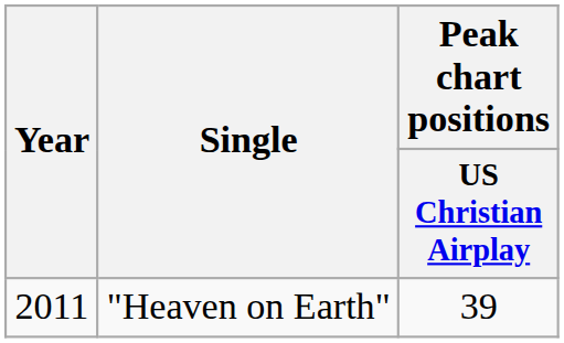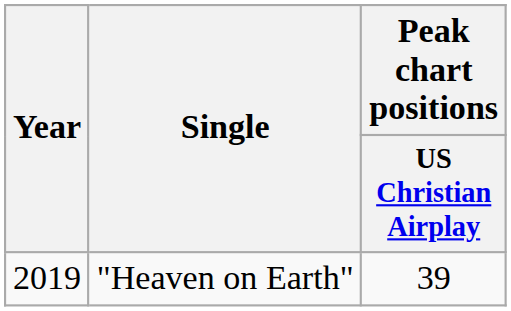 <table class="wikitable" style="text-align:center;">
 <tr>
 <th rowspan=2>Year</th>
 <th rowspan=2>Single</th>
 <th colspan=1>Peak chart positions</th>
 </tr>
 <tr style="font-size:smaller;">
 <th width=41>US <a href='#'>Christian Airplay</a></th>
 </tr>
 <tr>
-<td>2011</td>
+<td>2019</td>
 <td align="left">"Heaven on Earth"</td>
 <td>39</td>
 </tr>
 </table>
